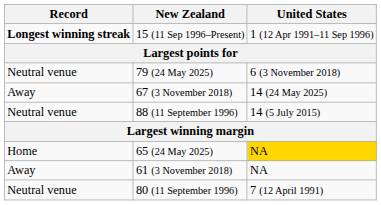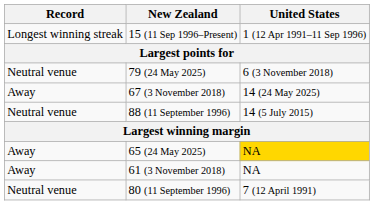 <table class="wikitable">
 <tr>
 <th>Record</th>
 <th>New Zealand</th>
 <th>United States</th>
 </tr>
 <tr>
-<td><strong>Longest winning streak</strong></td>
+<td>Longest winning streak</td>
 <td>15 <small>(11 Sep 1996–Present)</small></td>
 <td>1 <small>(12 Apr 1991–11 Sep 1996)</small></td>
 </tr>
 <tr>
 <th colspan=3 align=center>Largest points for</th>
 </tr>
 <tr>
 <td>Neutral venue</td>
 <td>79 <small>(24 May 2025)</small></td>
 <td>6 <small>(3 November 2018)</small></td>
 </tr>
 <tr>
 <td>Away</td>
 <td>67 <small>(3 November 2018)</small></td>
 <td>14 <small>(</small><small>24 May 2025)</small></td>
 </tr>
 <tr>
 <td>Neutral venue</td>
 <td>88 <small>(11 September 1996)</small></td>
 <td>14 <small>(5 July 2015)</small></td>
 </tr>
 <tr>
 <th colspan=3 align=center>Largest winning margin</th>
 </tr>
 <tr>
-<td>Home</td>
+<td>Away</td>
 <td>65 <small>(24 May 2025)</small></td>
 <td style="background: gold;">NA</td>
 </tr>
 <tr>
 <td>Away</td>
 <td>61 <small>(3 November 2018)</small></td>
 <td>NA</td>
 </tr>
 <tr>
 <td>Neutral venue</td>
 <td>80 <small>(11 September 1996)</small></td>
 <td>7 <small>(12 April 1991)</small></td>
 </tr>
 </table>
